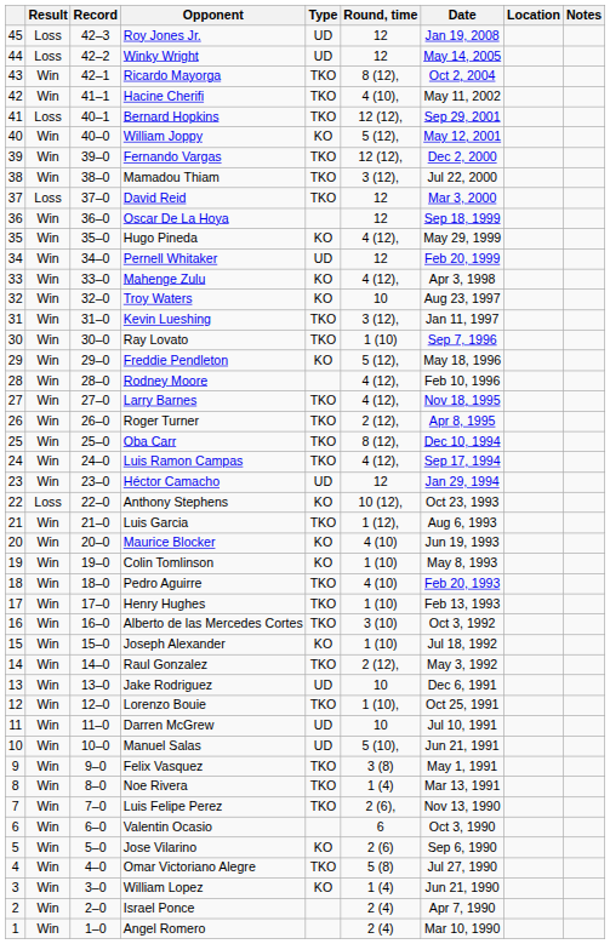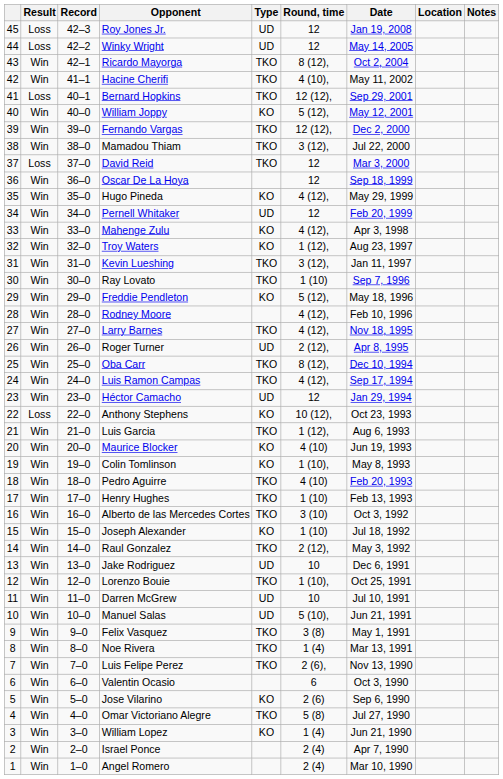 <table class="wikitable" style="text-align:center">
 <tr>
 <th></th>
 <th>Result</th>
 <th>Record</th>
 <th>Opponent</th>
 <th>Type</th>
 <th>Round, time</th>
 <th>Date</th>
 <th>Location</th>
 <th>Notes</th>
 </tr>
 <tr>
 <td>45</td>
 <td>Loss</td>
 <td>42–3</td>
 <td style="text-align:left;"><a href='#'>Roy Jones Jr.</a></td>
 <td>UD</td>
 <td>12</td>
 <td><a href='#'>Jan 19, 2008</a></td>
 <td style="text-align:left;"></td>
 <td></td>
 </tr>
 <tr>
 <td>44</td>
 <td>Loss</td>
 <td>42–2</td>
 <td style="text-align:left;"><a href='#'>Winky Wright</a></td>
 <td>UD</td>
 <td>12</td>
 <td><a href='#'>May 14, 2005</a></td>
 <td style="text-align:left;"></td>
 <td style="text-align:left;"></td>
 </tr>
 <tr>
 <td>43</td>
 <td>Win</td>
 <td>42–1</td>
 <td style="text-align:left;"><a href='#'>Ricardo Mayorga</a></td>
 <td>TKO</td>
 <td>8 (12), </td>
 <td><a href='#'>Oct 2, 2004</a></td>
 <td style="text-align:left;"></td>
 <td style="text-align:left;"></td>
 </tr>
 <tr>
 <td>42</td>
 <td>Win</td>
 <td>41–1</td>
 <td style="text-align:left;"><a href='#'>Hacine Cherifi</a></td>
 <td>TKO</td>
 <td>4 (10), </td>
 <td>May 11, 2002</td>
 <td style="text-align:left;"></td>
 <td></td>
 </tr>
 <tr>
 <td>41</td>
 <td>Loss</td>
 <td>40–1</td>
 <td style="text-align:left;"><a href='#'>Bernard Hopkins</a></td>
 <td>TKO</td>
 <td>12 (12), </td>
 <td><a href='#'>Sep 29, 2001</a></td>
 <td style="text-align:left;"></td>
 <td style="text-align:left;"></td>
 </tr>
 <tr>
 <td>40</td>
 <td>Win</td>
 <td>40–0</td>
 <td style="text-align:left;"><a href='#'>William Joppy</a></td>
 <td>KO</td>
 <td>5 (12), </td>
 <td><a href='#'>May 12, 2001</a></td>
 <td style="text-align:left;"></td>
 <td style="text-align:left;"></td>
 </tr>
 <tr>
 <td>39</td>
 <td>Win</td>
 <td>39–0</td>
 <td style="text-align:left;"><a href='#'>Fernando Vargas</a></td>
 <td>TKO</td>
 <td>12 (12), </td>
 <td><a href='#'>Dec 2, 2000</a></td>
 <td style="text-align:left;"></td>
 <td style="text-align:left;"></td>
 </tr>
 <tr>
 <td>38</td>
 <td>Win</td>
 <td>38–0</td>
 <td style="text-align:left;">Mamadou Thiam</td>
 <td>TKO</td>
 <td>3 (12), </td>
 <td>Jul 22, 2000</td>
 <td style="text-align:left;"></td>
 <td style="text-align:left;"></td>
 </tr>
 <tr>
 <td>37</td>
 <td>Loss</td>
 <td>37–0</td>
 <td style="text-align:left;"><a href='#'>David Reid</a></td>
 <td>TKO</td>
 <td>12</td>
 <td><a href='#'>Mar 3, 2000</a></td>
 <td style="text-align:left;"></td>
 <td style="text-align:left;"></td>
 </tr>
 <tr>
 <td>36</td>
 <td>Win</td>
 <td>36–0</td>
 <td style="text-align:left;"><a href='#'>Oscar De La Hoya</a></td>
 <td></td>
 <td>12</td>
 <td><a href='#'>Sep 18, 1999</a></td>
 <td style="text-align:left;"></td>
 <td style="text-align:left;"></td>
 </tr>
 <tr>
 <td>35</td>
 <td>Win</td>
 <td>35–0</td>
 <td style="text-align:left;">Hugo Pineda</td>
 <td>KO</td>
 <td>4 (12), </td>
 <td>May 29, 1999</td>
 <td style="text-align:left;"></td>
 <td style="text-align:left;"></td>
 </tr>
 <tr>
 <td>34</td>
 <td>Win</td>
 <td>34–0</td>
 <td style="text-align:left;"><a href='#'>Pernell Whitaker</a></td>
 <td>UD</td>
 <td>12</td>
 <td><a href='#'>Feb 20, 1999</a></td>
 <td style="text-align:left;"></td>
 <td style="text-align:left;"></td>
 </tr>
 <tr>
 <td>33</td>
 <td>Win</td>
 <td>33–0</td>
 <td style="text-align:left;"><a href='#'>Mahenge Zulu</a></td>
 <td>KO</td>
 <td>4 (12), </td>
 <td>Apr 3, 1998</td>
 <td style="text-align:left;"></td>
 <td style="text-align:left;"></td>
 </tr>
 <tr>
 <td>32</td>
 <td>Win</td>
 <td>32–0</td>
 <td style="text-align:left;"><a href='#'>Troy Waters</a></td>
 <td>KO</td>
-<td>10</td>
+<td>1 (12), </td>
 <td>Aug 23, 1997</td>
 <td style="text-align:left;"></td>
 <td style="text-align:left;"></td>
 </tr>
 <tr>
 <td>31</td>
 <td>Win</td>
 <td>31–0</td>
 <td style="text-align:left;"><a href='#'>Kevin Lueshing</a></td>
 <td>TKO</td>
 <td>3 (12), </td>
 <td>Jan 11, 1997</td>
 <td style="text-align:left;"></td>
 <td style="text-align:left;"></td>
 </tr>
 <tr>
 <td>30</td>
 <td>Win</td>
 <td>30–0</td>
 <td style="text-align:left;">Ray Lovato</td>
 <td>TKO</td>
 <td>1 (10)</td>
 <td><a href='#'>Sep 7, 1996</a></td>
 <td style="text-align:left;"></td>
 <td style="text-align:left;"></td>
 </tr>
 <tr>
 <td>29</td>
 <td>Win</td>
 <td>29–0</td>
 <td style="text-align:left;"><a href='#'>Freddie Pendleton</a></td>
 <td>KO</td>
 <td>5 (12), </td>
 <td>May 18, 1996</td>
 <td style="text-align:left;"></td>
 <td style="text-align:left;"></td>
 </tr>
 <tr>
 <td>28</td>
 <td>Win</td>
 <td>28–0</td>
 <td style="text-align:left;"><a href='#'>Rodney Moore</a></td>
 <td></td>
 <td>4 (12), </td>
 <td>Feb 10, 1996</td>
 <td style="text-align:left;"></td>
 <td style="text-align:left;"></td>
 </tr>
 <tr>
 <td>27</td>
 <td>Win</td>
 <td>27–0</td>
 <td style="text-align:left;"><a href='#'>Larry Barnes</a></td>
 <td>TKO</td>
 <td>4 (12), </td>
 <td><a href='#'>Nov 18, 1995</a></td>
 <td style="text-align:left;"></td>
 <td style="text-align:left;"></td>
 </tr>
 <tr>
 <td>26</td>
 <td>Win</td>
 <td>26–0</td>
 <td style="text-align:left;">Roger Turner</td>
-<td>TKO</td>
+<td>UD</td>
 <td>2 (12), </td>
 <td><a href='#'>Apr 8, 1995</a></td>
 <td style="text-align:left;"></td>
 <td style="text-align:left;"></td>
 </tr>
 <tr>
 <td>25</td>
 <td>Win</td>
 <td>25–0</td>
 <td style="text-align:left;"><a href='#'>Oba Carr</a></td>
 <td>TKO</td>
 <td>8 (12), </td>
 <td><a href='#'>Dec 10, 1994</a></td>
 <td style="text-align:left;"></td>
 <td style="text-align:left;"></td>
 </tr>
 <tr>
 <td>24</td>
 <td>Win</td>
 <td>24–0</td>
 <td style="text-align:left;"><a href='#'>Luis Ramon Campas</a></td>
 <td>TKO</td>
 <td>4 (12), </td>
 <td><a href='#'>Sep 17, 1994</a></td>
 <td style="text-align:left;"></td>
 <td style="text-align:left;"></td>
 </tr>
 <tr>
 <td>23</td>
 <td>Win</td>
 <td>23–0</td>
 <td style="text-align:left;"><a href='#'>Héctor Camacho</a></td>
 <td>UD</td>
 <td>12</td>
 <td><a href='#'>Jan 29, 1994</a></td>
 <td style="text-align:left;"></td>
 <td style="text-align:left;"></td>
 </tr>
 <tr>
 <td>22</td>
 <td>Loss</td>
 <td>22–0</td>
 <td style="text-align:left;">Anthony Stephens</td>
 <td>KO</td>
 <td>10 (12), </td>
 <td>Oct 23, 1993</td>
 <td style="text-align:left;"></td>
 <td style="text-align:left;"></td>
 </tr>
 <tr>
 <td>21</td>
 <td>Win</td>
 <td>21–0</td>
 <td style="text-align:left;">Luis Garcia</td>
 <td>TKO</td>
 <td>1 (12), </td>
 <td>Aug 6, 1993</td>
 <td style="text-align:left;"></td>
 <td style="text-align:left;"></td>
 </tr>
 <tr>
 <td>20</td>
 <td>Win</td>
 <td>20–0</td>
 <td style="text-align:left;"><a href='#'>Maurice Blocker</a></td>
 <td>KO</td>
 <td>4 (10)</td>
 <td>Jun 19, 1993</td>
 <td style="text-align:left;"></td>
 <td style="text-align:left;"></td>
 </tr>
 <tr>
 <td>19</td>
 <td>Win</td>
 <td>19–0</td>
 <td style="text-align:left;">Colin Tomlinson</td>
 <td>KO</td>
-<td>1 (10)</td>
+<td>1 (10), </td>
 <td>May 8, 1993</td>
 <td style="text-align:left;"></td>
 <td></td>
 </tr>
 <tr>
 <td>18</td>
 <td>Win</td>
 <td>18–0</td>
 <td style="text-align:left;">Pedro Aguirre</td>
 <td>TKO</td>
 <td>4 (10)</td>
 <td><a href='#'>Feb 20, 1993</a></td>
 <td style="text-align:left;"></td>
 <td></td>
 </tr>
 <tr>
 <td>17</td>
 <td>Win</td>
 <td>17–0</td>
 <td style="text-align:left;">Henry Hughes</td>
 <td>TKO</td>
 <td>1 (10)</td>
 <td>Feb 13, 1993</td>
 <td style="text-align:left;"></td>
 <td></td>
 </tr>
 <tr>
 <td>16</td>
 <td>Win</td>
 <td>16–0</td>
 <td style="text-align:left;">Alberto de las Mercedes Cortes</td>
 <td>TKO</td>
 <td>3 (10)</td>
 <td>Oct 3, 1992</td>
 <td style="text-align:left;"></td>
 <td></td>
 </tr>
 <tr>
 <td>15</td>
 <td>Win</td>
 <td>15–0</td>
 <td style="text-align:left;">Joseph Alexander</td>
 <td>KO</td>
 <td>1 (10)</td>
 <td>Jul 18, 1992</td>
 <td style="text-align:left;"></td>
 <td></td>
 </tr>
 <tr>
 <td>14</td>
 <td>Win</td>
 <td>14–0</td>
 <td style="text-align:left;">Raul Gonzalez</td>
 <td>TKO</td>
 <td>2 (12), </td>
 <td>May 3, 1992</td>
 <td style="text-align:left;"></td>
 <td></td>
 </tr>
 <tr>
 <td>13</td>
 <td>Win</td>
 <td>13–0</td>
 <td style="text-align:left;">Jake Rodriguez</td>
 <td>UD</td>
 <td>10</td>
 <td>Dec 6, 1991</td>
 <td style="text-align:left;"></td>
 <td></td>
 </tr>
 <tr>
 <td>12</td>
 <td>Win</td>
 <td>12–0</td>
 <td style="text-align:left;">Lorenzo Bouie</td>
 <td>TKO</td>
 <td>1 (10), </td>
 <td>Oct 25, 1991</td>
 <td style="text-align:left;"></td>
 <td></td>
 </tr>
 <tr>
 <td>11</td>
 <td>Win</td>
 <td>11–0</td>
 <td style="text-align:left;">Darren McGrew</td>
 <td>UD</td>
 <td>10</td>
 <td>Jul 10, 1991</td>
 <td style="text-align:left;"></td>
 <td></td>
 </tr>
 <tr>
 <td>10</td>
 <td>Win</td>
 <td>10–0</td>
 <td style="text-align:left;">Manuel Salas</td>
 <td>UD</td>
 <td>5 (10), </td>
 <td>Jun 21, 1991</td>
 <td style="text-align:left;"></td>
 <td></td>
 </tr>
 <tr>
 <td>9</td>
 <td>Win</td>
 <td>9–0</td>
 <td style="text-align:left;">Felix Vasquez</td>
 <td>TKO</td>
 <td>3 (8)</td>
 <td>May 1, 1991</td>
 <td style="text-align:left;"></td>
 <td></td>
 </tr>
 <tr>
 <td>8</td>
 <td>Win</td>
 <td>8–0</td>
 <td style="text-align:left;">Noe Rivera</td>
 <td>TKO</td>
 <td>1 (4)</td>
 <td>Mar 13, 1991</td>
 <td style="text-align:left;"></td>
 <td></td>
 </tr>
 <tr>
 <td>7</td>
 <td>Win</td>
 <td>7–0</td>
 <td style="text-align:left;">Luis Felipe Perez</td>
 <td>TKO</td>
 <td>2 (6), </td>
 <td>Nov 13, 1990</td>
 <td style="text-align:left;"></td>
 <td></td>
 </tr>
 <tr>
 <td>6</td>
 <td>Win</td>
 <td>6–0</td>
 <td style="text-align:left;">Valentin Ocasio</td>
 <td></td>
 <td>6</td>
 <td>Oct 3, 1990</td>
 <td style="text-align:left;"></td>
 <td></td>
 </tr>
 <tr>
 <td>5</td>
 <td>Win</td>
 <td>5–0</td>
 <td style="text-align:left;">Jose Vilarino</td>
 <td>KO</td>
 <td>2 (6)</td>
 <td>Sep 6, 1990</td>
 <td style="text-align:left;"></td>
 <td></td>
 </tr>
 <tr>
 <td>4</td>
 <td>Win</td>
 <td>4–0</td>
 <td style="text-align:left;">Omar Victoriano Alegre</td>
 <td>TKO</td>
 <td>5 (8)</td>
 <td>Jul 27, 1990</td>
 <td style="text-align:left;"></td>
 <td></td>
 </tr>
 <tr>
 <td>3</td>
 <td>Win</td>
 <td>3–0</td>
 <td style="text-align:left;">William Lopez</td>
 <td>KO</td>
 <td>1 (4)</td>
 <td>Jun 21, 1990</td>
 <td style="text-align:left;"></td>
 <td></td>
 </tr>
 <tr>
 <td>2</td>
 <td>Win</td>
 <td>2–0</td>
 <td style="text-align:left;">Israel Ponce</td>
 <td></td>
 <td>2 (4)</td>
 <td>Apr 7, 1990</td>
 <td style="text-align:left;"></td>
 <td></td>
 </tr>
 <tr>
 <td>1</td>
 <td>Win</td>
 <td>1–0</td>
 <td style="text-align:left;">Angel Romero</td>
 <td></td>
 <td>2 (4)</td>
 <td>Mar 10, 1990</td>
 <td style="text-align:left;"></td>
 <td></td>
 </tr>
 </table>
